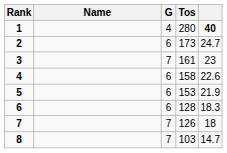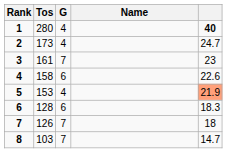 <table class="wikitable" style="text-align:center; font-size:90%;">
 <tr>
 <th width=10px>Rank</th>
+<th width=10px>Tos</th>
+<th width=15px>G</th>
 <th width=175px>Name</th>
-<th width=15px>G</th>
-<th width=10px>Tos</th>
 <th width=10px></th>
 </tr>
 <tr>
 <td><strong>1</strong></td>
+<td>280</td>
+<td>4</td>
 <td align=left><strong></strong></td>
-<td>4</td>
-<td>280</td>
 <td><strong>40</strong></td>
 </tr>
 <tr>
 <td><strong>2</strong></td>
+<td>173</td>
+<td>4</td>
 <td align=left></td>
-<td>6</td>
-<td>173</td>
 <td>24.7</td>
 </tr>
 <tr>
 <td><strong>3</strong></td>
+<td>161</td>
+<td>7</td>
 <td align=left></td>
-<td>7</td>
-<td>161</td>
 <td>23</td>
 </tr>
 <tr>
 <td><strong>4</strong></td>
+<td>158</td>
+<td>6</td>
 <td align=left></td>
-<td>6</td>
-<td>158</td>
 <td>22.6</td>
 </tr>
 <tr>
 <td><strong>5</strong></td>
+<td>153</td>
+<td>4</td>
 <td align=left></td>
-<td>6</td>
-<td>153</td>
-<td>21.9</td>
+<td style="background: lightsalmon;">21.9</td>
 </tr>
 <tr>
 <td><strong>6</strong></td>
+<td>128</td>
+<td>6</td>
 <td align=left></td>
-<td>6</td>
-<td>128</td>
 <td>18.3</td>
 </tr>
 <tr>
 <td><strong>7</strong></td>
+<td>126</td>
+<td>7</td>
 <td align=left></td>
-<td>7</td>
-<td>126</td>
 <td>18</td>
 </tr>
 <tr>
 <td><strong>8</strong></td>
+<td>103</td>
+<td>7</td>
 <td align=left></td>
-<td>7</td>
-<td>103</td>
 <td>14.7</td>
 </tr>
 </table>
